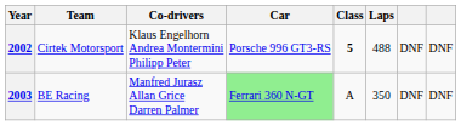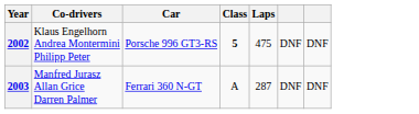 <table class="wikitable" style="text-align:center; font-size:90%">
 <tr>
 <th>Year</th>
-<th>Team</th>
 <th>Co-drivers</th>
 <th>Car</th>
 <th>Class</th>
 <th>Laps</th>
 <th></th>
 <th></th>
 </tr>
 <tr>
 <th><a href='#'>2002</a></th>
-<td align="left" nowrap> <a href='#'>Cirtek Motorsport</a></td>
 <td align="left" nowrap> Klaus Engelhorn<br> <a href='#'>Andrea Montermini</a><br> <a href='#'>Philipp Peter</a></td>
 <td align="left" nowrap><a href='#'>Porsche 996 GT3-RS</a></td>
 <td><strong>5</strong></td>
-<td>488</td>
+<td>475</td>
 <td>DNF</td>
 <td>DNF</td>
 </tr>
 <tr>
 <th><a href='#'>2003</a></th>
-<td align="left" nowrap> <a href='#'>BE Racing</a></td>
 <td align="left" nowrap> <a href='#'>Manfred Jurasz</a><br> <a href='#'>Allan Grice</a><br> <a href='#'>Darren Palmer</a></td>
-<td align="left" nowrap style="background: lightgreen;"><a href='#'>Ferrari 360 N-GT</a></td>
+<td align="left" nowrap><a href='#'>Ferrari 360 N-GT</a></td>
 <td>A</td>
-<td>350</td>
+<td>287</td>
 <td>DNF</td>
 <td>DNF</td>
 </tr>
 </table>
